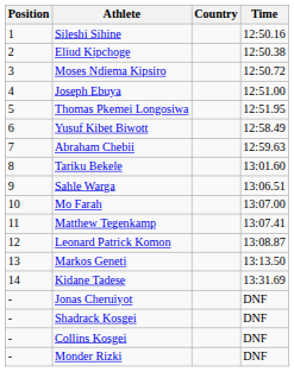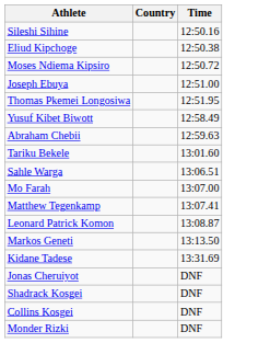 <table class="wikitable">
 <tr>
-<th>Position</th>
 <th>Athlete</th>
 <th>Country</th>
 <th>Time</th>
 </tr>
 <tr>
-<td>1</td>
 <td><a href='#'>Sileshi Sihine</a></td>
 <td></td>
 <td>12:50.16</td>
 </tr>
 <tr>
-<td>2</td>
 <td><a href='#'>Eliud Kipchoge</a></td>
 <td></td>
 <td>12:50.38</td>
 </tr>
 <tr>
-<td>3</td>
 <td><a href='#'>Moses Ndiema Kipsiro</a></td>
 <td></td>
 <td>12:50.72</td>
 </tr>
 <tr>
-<td>4</td>
 <td><a href='#'>Joseph Ebuya</a></td>
 <td></td>
 <td>12:51.00</td>
 </tr>
 <tr>
-<td>5</td>
 <td><a href='#'>Thomas Pkemei Longosiwa</a></td>
 <td></td>
 <td>12:51.95</td>
 </tr>
 <tr>
-<td>6</td>
 <td><a href='#'>Yusuf Kibet Biwott</a></td>
 <td></td>
 <td>12:58.49</td>
 </tr>
 <tr>
-<td>7</td>
 <td><a href='#'>Abraham Chebii</a></td>
 <td></td>
 <td>12:59.63</td>
 </tr>
 <tr>
-<td>8</td>
 <td><a href='#'>Tariku Bekele</a></td>
 <td></td>
 <td>13:01.60</td>
 </tr>
 <tr>
-<td>9</td>
 <td><a href='#'>Sahle Warga</a></td>
 <td></td>
 <td>13:06.51</td>
 </tr>
 <tr>
-<td>10</td>
 <td><a href='#'>Mo Farah</a></td>
 <td></td>
 <td>13:07.00</td>
 </tr>
 <tr>
-<td>11</td>
 <td><a href='#'>Matthew Tegenkamp</a></td>
 <td></td>
 <td>13:07.41</td>
 </tr>
 <tr>
-<td>12</td>
 <td><a href='#'>Leonard Patrick Komon</a></td>
 <td></td>
 <td>13:08.87</td>
 </tr>
 <tr>
-<td>13</td>
 <td><a href='#'>Markos Geneti</a></td>
 <td></td>
 <td>13:13.50</td>
 </tr>
 <tr>
-<td>14</td>
 <td><a href='#'>Kidane Tadese</a></td>
 <td></td>
 <td>13:31.69</td>
 </tr>
 <tr>
-<td>-</td>
 <td><a href='#'>Jonas Cheruiyot</a></td>
 <td></td>
 <td>DNF</td>
 </tr>
 <tr>
-<td>-</td>
 <td><a href='#'>Shadrack Kosgei</a></td>
 <td></td>
 <td>DNF</td>
 </tr>
 <tr>
-<td>-</td>
 <td><a href='#'>Collins Kosgei</a></td>
 <td></td>
 <td>DNF</td>
 </tr>
 <tr>
-<td>-</td>
 <td><a href='#'>Monder Rizki</a></td>
 <td></td>
 <td>DNF</td>
 </tr>
 </table>
